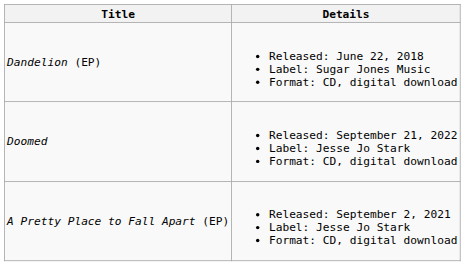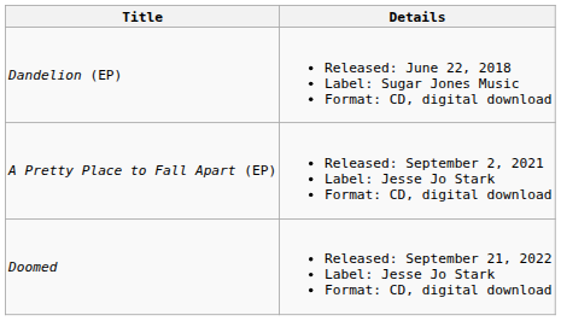 <table class="wikitable">
 <tr>
 <th>Title</th>
 <th>Details</th>
 </tr>
 <tr>
 <td><em>Dandelion</em> (EP)</td>
 <td><br><ul><li>Released: June 22, 2018</li><li>Label: Sugar Jones Music</li><li>Format: CD, digital download</li></ul></td>
 </tr>
 <tr>
+<td><em>A Pretty Place to Fall Apart</em> (EP)</td>
+<td><br><ul><li>Released: September 2, 2021</li><li>Label: Jesse Jo Stark</li><li>Format: CD, digital download</li></ul></td>
+</tr>
+<tr>
 <td><em>Doomed</em></td>
 <td><br><ul><li>Released: September 21, 2022</li><li>Label: Jesse Jo Stark</li><li>Format: CD, digital download</li></ul></td>
 </tr>
-<tr>
-<td><em>A Pretty Place to Fall Apart</em> (EP)</td>
-<td><br><ul><li>Released: September 2, 2021</li><li>Label: Jesse Jo Stark</li><li>Format: CD, digital download</li></ul></td>
-</tr>
 </table>
